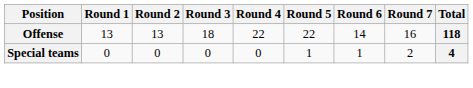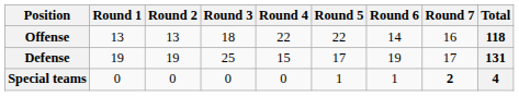 <table class="wikitable sortable" style="text-align:center">
 <tr>
 <th>Position</th>
 <th>Round 1</th>
 <th>Round 2</th>
 <th>Round 3</th>
 <th>Round 4</th>
 <th>Round 5</th>
 <th>Round 6</th>
 <th>Round 7</th>
 <th>Total</th>
 </tr>
 <tr>
 <th>Offense</th>
 <td>13</td>
 <td>13</td>
 <td>18</td>
 <td>22</td>
 <td>22</td>
 <td>14</td>
 <td>16</td>
 <td style="background:#f2f2f2; text-align:center;"><strong>118</strong></td>
 </tr>
 <tr>
+<th>Defense</th>
+<td>19</td>
+<td>19</td>
+<td>25</td>
+<td>15</td>
+<td>17</td>
+<td>19</td>
+<td>17</td>
+<td style="background:#f2f2f2; text-align:center;"><strong>131</strong></td>
+</tr>
+<tr>
 <th>Special teams</th>
 <td>0</td>
 <td>0</td>
 <td>0</td>
 <td>0</td>
 <td>1</td>
 <td>1</td>
-<td>2</td>
+<td><strong>2</strong></td>
 <td style="background:#f2f2f2; text-align:center;"><strong>4</strong></td>
 </tr>
 </table>
